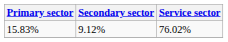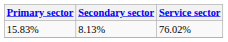 <table class="wikitable" border="1">
 <tr>
 <th><a href='#'>Primary sector</a></th>
 <th><a href='#'>Secondary sector</a></th>
 <th><a href='#'>Service sector</a></th>
 </tr>
 <tr>
 <td>15.83%</td>
-<td>9.12%</td>
+<td>8.13%</td>
 <td>76.02%</td>
 </tr>
 <tr>
 </tr>
 </table>
